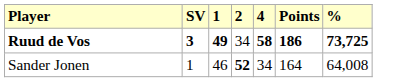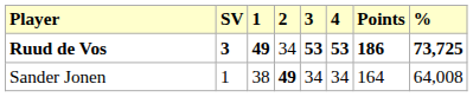 <table class="wikitable">
 <tr bgcolor="#ffffcc">
 <td width=180><strong>Player</strong></td>
 <td><strong>SV</strong></td>
 <td><strong>1</strong></td>
 <td><strong>2</strong></td>
+<td><strong>3</strong></td>
 <td><strong>4</strong></td>
 <td><strong>Points</strong></td>
 <td><strong>%</strong></td>
 </tr>
 <tr bgcolor="FFFFFF">
 <td> <strong>Ruud de Vos</strong></td>
 <td><strong>3</strong></td>
 <td><strong>49</strong></td>
 <td>34</td>
-<td><strong>58</strong></td>
+<td><strong>53</strong></td>
+<td><strong>53</strong></td>
 <td><strong>186</strong></td>
 <td><strong>73,725</strong></td>
 </tr>
 <tr bgcolor="FFFFFF">
 <td> Sander Jonen</td>
 <td>1</td>
-<td>46</td>
-<td><strong>52</strong></td>
+<td>38</td>
+<td><strong>49</strong></td>
+<td>34</td>
 <td>34</td>
 <td>164</td>
 <td>64,008</td>
 </tr>
 </table>
